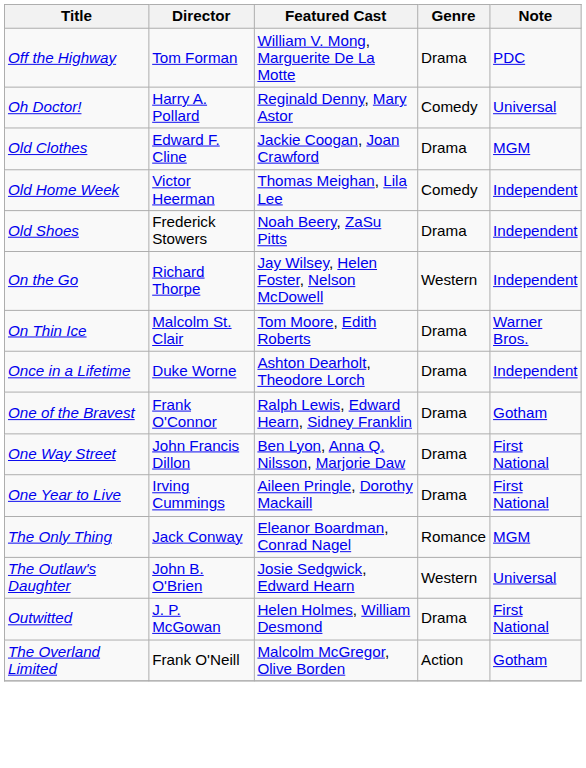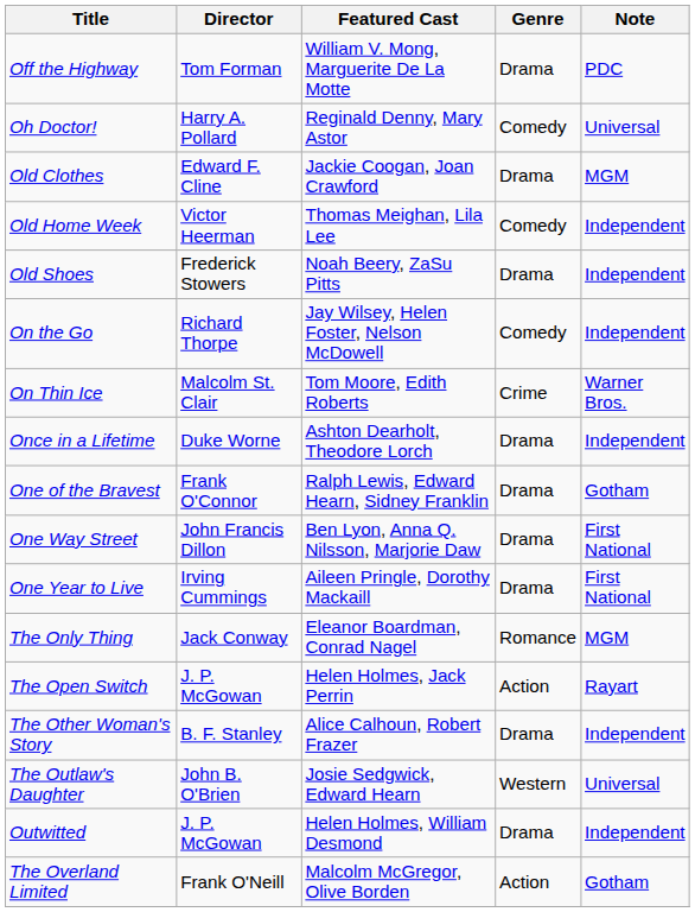 <table class="wikitable">
 <tr>
 <th style="width:30%;">Title</th>
 <th style="width:20%;">Director</th>
 <th style="width:34%;">Featured Cast</th>
 <th style="width:10%;">Genre</th>
 <th style="width:10%;">Note</th>
 </tr>
 <tr>
 <td><em><a href='#'>Off the Highway</a></em></td>
 <td><a href='#'>Tom Forman</a></td>
 <td><a href='#'>William V. Mong</a>, <a href='#'>Marguerite De La Motte</a></td>
 <td>Drama</td>
 <td><a href='#'>PDC</a></td>
 </tr>
 <tr>
 <td><em><a href='#'>Oh Doctor!</a></em></td>
 <td><a href='#'>Harry A. Pollard</a></td>
 <td><a href='#'>Reginald Denny</a>, <a href='#'>Mary Astor</a></td>
 <td>Comedy</td>
 <td><a href='#'>Universal</a></td>
 </tr>
 <tr>
 <td><em><a href='#'>Old Clothes</a></em></td>
 <td><a href='#'>Edward F. Cline</a></td>
 <td><a href='#'>Jackie Coogan</a>, <a href='#'>Joan Crawford</a></td>
 <td>Drama</td>
 <td><a href='#'>MGM</a></td>
 </tr>
 <tr>
 <td><em><a href='#'>Old Home Week</a></em></td>
 <td><a href='#'>Victor Heerman</a></td>
 <td><a href='#'>Thomas Meighan</a>, <a href='#'>Lila Lee</a></td>
 <td>Comedy</td>
 <td><a href='#'>Independent</a></td>
 </tr>
 <tr>
 <td><em><a href='#'>Old Shoes</a></em></td>
 <td>Frederick Stowers</td>
 <td><a href='#'>Noah Beery</a>, <a href='#'>ZaSu Pitts</a></td>
 <td>Drama</td>
 <td><a href='#'>Independent</a></td>
 </tr>
 <tr>
 <td><em><a href='#'>On the Go</a></em></td>
 <td><a href='#'>Richard Thorpe</a></td>
 <td><a href='#'>Jay Wilsey</a>, <a href='#'>Helen Foster</a>, <a href='#'>Nelson McDowell</a></td>
-<td>Western</td>
+<td>Comedy</td>
 <td><a href='#'>Independent</a></td>
 </tr>
 <tr>
 <td><em><a href='#'>On Thin Ice</a></em></td>
 <td><a href='#'>Malcolm St. Clair</a></td>
 <td><a href='#'>Tom Moore</a>, <a href='#'>Edith Roberts</a></td>
-<td>Drama</td>
+<td>Crime</td>
 <td><a href='#'>Warner Bros.</a></td>
 </tr>
 <tr>
 <td><em><a href='#'>Once in a Lifetime</a></em></td>
 <td><a href='#'>Duke Worne</a></td>
 <td><a href='#'>Ashton Dearholt</a>, <a href='#'>Theodore Lorch</a></td>
 <td>Drama</td>
 <td><a href='#'>Independent</a></td>
 </tr>
 <tr>
 <td><em><a href='#'>One of the Bravest</a></em></td>
 <td><a href='#'>Frank O'Connor</a></td>
 <td><a href='#'>Ralph Lewis</a>, <a href='#'>Edward Hearn</a>, <a href='#'>Sidney Franklin</a></td>
 <td>Drama</td>
 <td><a href='#'>Gotham</a></td>
 </tr>
 <tr>
 <td><em><a href='#'>One Way Street</a></em></td>
 <td><a href='#'>John Francis Dillon</a></td>
 <td><a href='#'>Ben Lyon</a>, <a href='#'>Anna Q. Nilsson</a>, <a href='#'>Marjorie Daw</a></td>
 <td>Drama</td>
 <td><a href='#'>First National</a></td>
 </tr>
 <tr>
 <td><em><a href='#'>One Year to Live</a></em></td>
 <td><a href='#'>Irving Cummings</a></td>
 <td><a href='#'>Aileen Pringle</a>, <a href='#'>Dorothy Mackaill</a></td>
 <td>Drama</td>
 <td><a href='#'>First National</a></td>
 </tr>
 <tr>
 <td><em><a href='#'>The Only Thing</a></em></td>
 <td><a href='#'>Jack Conway</a></td>
 <td><a href='#'>Eleanor Boardman</a>, <a href='#'>Conrad Nagel</a></td>
 <td>Romance</td>
 <td><a href='#'>MGM</a></td>
 </tr>
 <tr>
+<td><em><a href='#'>The Open Switch</a></em></td>
+<td><a href='#'>J. P. McGowan</a></td>
+<td><a href='#'>Helen Holmes</a>, <a href='#'>Jack Perrin</a></td>
+<td>Action</td>
+<td><a href='#'>Rayart</a></td>
+</tr>
+<tr>
+<td><em><a href='#'>The Other Woman's Story</a></em></td>
+<td><a href='#'>B. F. Stanley</a></td>
+<td><a href='#'>Alice Calhoun</a>, <a href='#'>Robert Frazer</a></td>
+<td>Drama</td>
+<td><a href='#'>Independent</a></td>
+</tr>
+<tr>
 <td><em><a href='#'>The Outlaw's Daughter</a></em></td>
 <td><a href='#'>John B. O'Brien</a></td>
 <td><a href='#'>Josie Sedgwick</a>, <a href='#'>Edward Hearn</a></td>
 <td>Western</td>
 <td><a href='#'>Universal</a></td>
 </tr>
 <tr>
 <td><em><a href='#'>Outwitted</a></em></td>
 <td><a href='#'>J. P. McGowan</a></td>
 <td><a href='#'>Helen Holmes</a>, <a href='#'>William Desmond</a></td>
 <td>Drama</td>
-<td><a href='#'>First National</a></td>
+<td><a href='#'>Independent</a></td>
 </tr>
 <tr>
 <td><em><a href='#'>The Overland Limited</a></em></td>
 <td>Frank O'Neill</td>
 <td><a href='#'>Malcolm McGregor</a>, <a href='#'>Olive Borden</a></td>
 <td>Action</td>
 <td><a href='#'>Gotham</a></td>
 </tr>
 <tr>
 </tr>
 </table>
